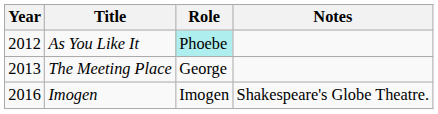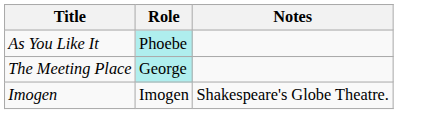 <table class="wikitable sortable">
 <tr>
-<th>Year</th>
 <th>Title</th>
 <th>Role</th>
 <th>Notes</th>
 </tr>
 <tr>
-<td>2012</td>
 <td><em>As You Like It</em></td>
 <td style="background: paleturquoise;">Phoebe</td>
 <td></td>
 </tr>
 <tr>
-<td>2013</td>
 <td><em>The Meeting Place</em></td>
-<td>George</td>
+<td style="background: paleturquoise;">George</td>
 <td></td>
 </tr>
 <tr>
-<td>2016</td>
 <td><em>Imogen</em></td>
 <td>Imogen</td>
 <td>Shakespeare's Globe Theatre.</td>
 </tr>
 </table>
